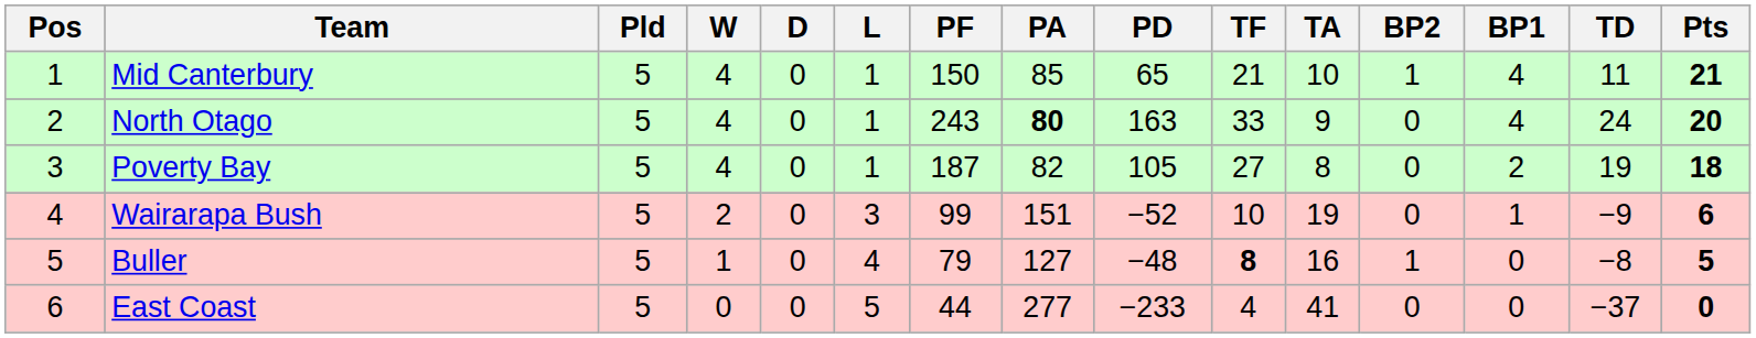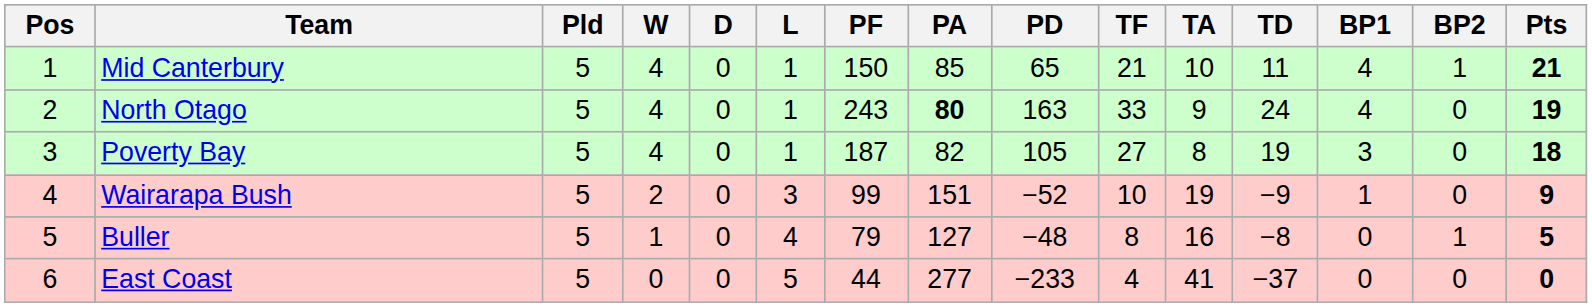 <table class="wikitable" style="text-align:center;width:75%">
 <tr>
 <th style="width:20px" abbr="Position">Pos</th>
 <th style="width:175px">Team</th>
 <th style="width:20px" abbr="Played">Pld</th>
 <th style="width:20px" abbr="Won">W</th>
 <th style="width:20px" abbr="Drawn">D</th>
 <th style="width:20px" abbr="Lost">L</th>
 <th style="width:20px" abbr="Points for">PF</th>
 <th style="width:20px" abbr="Points against">PA</th>
 <th style="width:25px" abbr="Points difference">PD</th>
 <th style="width:20px" abbr="Tries for">TF</th>
 <th style="width:20px" abbr="Tries against">TA</th>
+<th style="width:25px" abbr="Tries difference">TD</th>
+<th style="width:20px" abbr="Bonus Points 1">BP1</th>
 <th style="width:20px" abbr="Bonus Points 2">BP2</th>
-<th style="width:20px" abbr="Bonus Points 1">BP1</th>
-<th style="width:25px" abbr="Tries difference">TD</th>
 <th style="width:20px" abbr="Points">Pts</th>
 </tr>
 <tr style="background:#cfc">
 <td>1</td>
 <td style="text-align:left"><a href='#'>Mid Canterbury</a></td>
 <td>5</td>
 <td>4</td>
 <td>0</td>
 <td>1</td>
 <td>150</td>
 <td>85</td>
 <td>65</td>
 <td>21</td>
 <td>10</td>
+<td>11</td>
+<td>4</td>
 <td>1</td>
-<td>4</td>
-<td>11</td>
 <td><strong>21</strong></td>
 </tr>
 <tr style="background:#cfc">
 <td>2</td>
 <td style="text-align:left"><a href='#'>North Otago</a></td>
 <td>5</td>
 <td>4</td>
 <td>0</td>
 <td>1</td>
 <td>243</td>
 <td><strong>80</strong></td>
 <td>163</td>
 <td>33</td>
 <td>9</td>
+<td>24</td>
+<td>4</td>
 <td>0</td>
-<td>4</td>
-<td>24</td>
-<td><strong>20</strong></td>
+<td><strong>19</strong></td>
 </tr>
 <tr style="background:#cfc">
 <td>3</td>
 <td style="text-align:left"><a href='#'>Poverty Bay</a></td>
 <td>5</td>
 <td>4</td>
 <td>0</td>
 <td>1</td>
 <td>187</td>
 <td>82</td>
 <td>105</td>
 <td>27</td>
 <td>8</td>
+<td>19</td>
+<td>3</td>
 <td>0</td>
-<td>2</td>
-<td>19</td>
 <td><strong>18</strong></td>
 </tr>
 <tr style="background:#fcc">
 <td>4</td>
 <td style="text-align:left"><a href='#'>Wairarapa Bush</a></td>
 <td>5</td>
 <td>2</td>
 <td>0</td>
 <td>3</td>
 <td>99</td>
 <td>151</td>
 <td>−52</td>
 <td>10</td>
 <td>19</td>
+<td>−9</td>
+<td>1</td>
 <td>0</td>
-<td>1</td>
-<td>−9</td>
-<td><strong>6</strong></td>
+<td><strong>9</strong></td>
 </tr>
 <tr style="background:#fcc">
 <td>5</td>
 <td style="text-align:left"><a href='#'>Buller</a></td>
 <td>5</td>
 <td>1</td>
 <td>0</td>
 <td>4</td>
 <td>79</td>
 <td>127</td>
 <td>−48</td>
-<td><strong>8</strong></td>
+<td>8</td>
 <td>16</td>
+<td>−8</td>
+<td>0</td>
 <td>1</td>
-<td>0</td>
-<td>−8</td>
 <td><strong>5</strong></td>
 </tr>
 <tr style="background:#fcc">
 <td>6</td>
 <td style="text-align:left"><a href='#'>East Coast</a></td>
 <td>5</td>
 <td>0</td>
 <td>0</td>
 <td>5</td>
 <td>44</td>
 <td>277</td>
 <td>−233</td>
 <td>4</td>
 <td>41</td>
+<td>−37</td>
 <td>0</td>
 <td>0</td>
-<td>−37</td>
 <td><strong>0</strong></td>
 </tr>
 </table>
